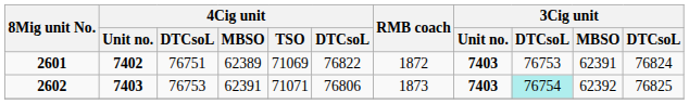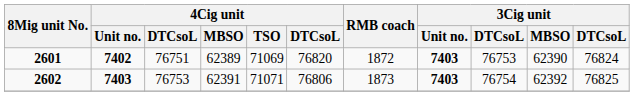 <table class="wikitable" style="text-align:center;">
 <tr>
 <th rowspan=2>8Mig unit No.</th>
 <th colspan=5>4Cig unit</th>
 <th rowspan=2>RMB coach</th>
 <th colspan=4>3Cig unit</th>
 </tr>
 <tr>
 <th>Unit no.</th>
 <th>DTCsoL</th>
 <th>MBSO</th>
 <th>TSO</th>
 <th>DTCsoL</th>
 <th>Unit no.</th>
 <th>DTCsoL</th>
 <th>MBSO</th>
 <th>DTCsoL</th>
 </tr>
 <tr>
 <td><strong>2601</strong></td>
 <td><strong>7402</strong></td>
 <td>76751</td>
 <td>62389</td>
 <td>71069</td>
-<td>76822</td>
+<td>76820</td>
 <td>1872</td>
 <td><strong>7403</strong></td>
 <td>76753</td>
-<td>62391</td>
+<td>62390</td>
 <td>76824</td>
 </tr>
 <tr>
 <td><strong>2602</strong></td>
 <td><strong>7403</strong></td>
 <td>76753</td>
 <td>62391</td>
 <td>71071</td>
 <td>76806</td>
 <td>1873</td>
 <td><strong>7403</strong></td>
-<td style="background: paleturquoise;">76754</td>
+<td>76754</td>
 <td>62392</td>
 <td>76825</td>
 </tr>
 <tr>
 </tr>
 </table>
